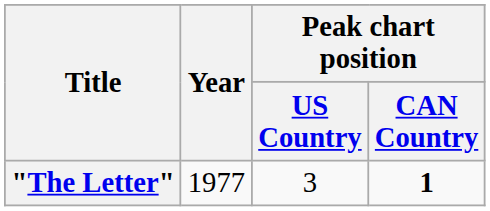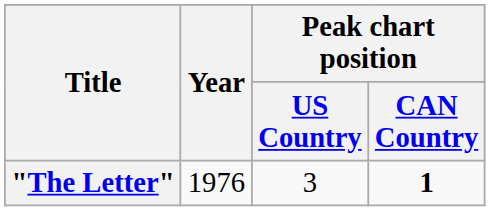 <table class="wikitable plainrowheaders" style="text-align:center;">
 <tr>
 <th scope="col" rowspan = "2">Title</th>
 <th scope="col" rowspan = "2">Year</th>
 <th scope="col" colspan="2">Peak chart<br>position</th>
 </tr>
 <tr>
 <th><a href='#'>US<br>Country</a><br></th>
 <th><a href='#'>CAN<br>Country</a></th>
 </tr>
 <tr>
 <th scope = "row">"<a href='#'>The Letter</a>"</th>
-<td>1977</td>
+<td>1976</td>
 <td>3</td>
 <td><strong>1</strong></td>
 </tr>
 </table>
